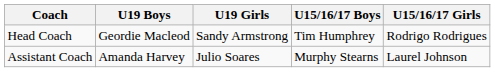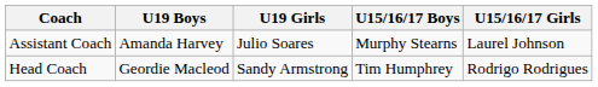 <table class="wikitable">
 <tr>
 <th>Coach</th>
 <th>U19 Boys</th>
 <th>U19 Girls</th>
 <th>U15/16/17 Boys</th>
 <th>U15/16/17 Girls</th>
 </tr>
 <tr>
+<td>Assistant Coach</td>
+<td>Amanda Harvey</td>
+<td>Julio Soares</td>
+<td>Murphy Stearns</td>
+<td>Laurel Johnson</td>
+</tr>
+<tr>
 <td>Head Coach</td>
 <td>Geordie Macleod</td>
 <td>Sandy Armstrong</td>
 <td>Tim Humphrey</td>
 <td>Rodrigo Rodrigues</td>
 </tr>
-<tr>
-<td>Assistant Coach</td>
-<td>Amanda Harvey</td>
-<td>Julio Soares</td>
-<td>Murphy Stearns</td>
-<td>Laurel Johnson</td>
-</tr>
 </table>
